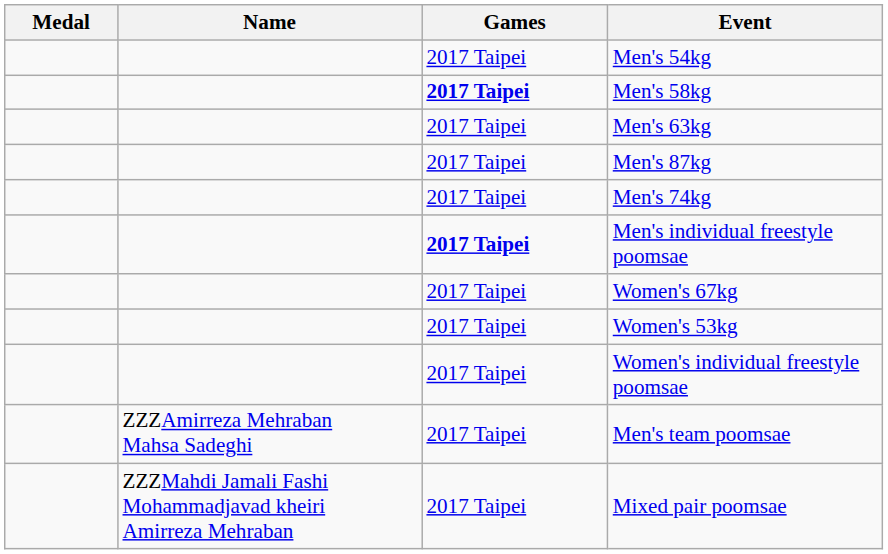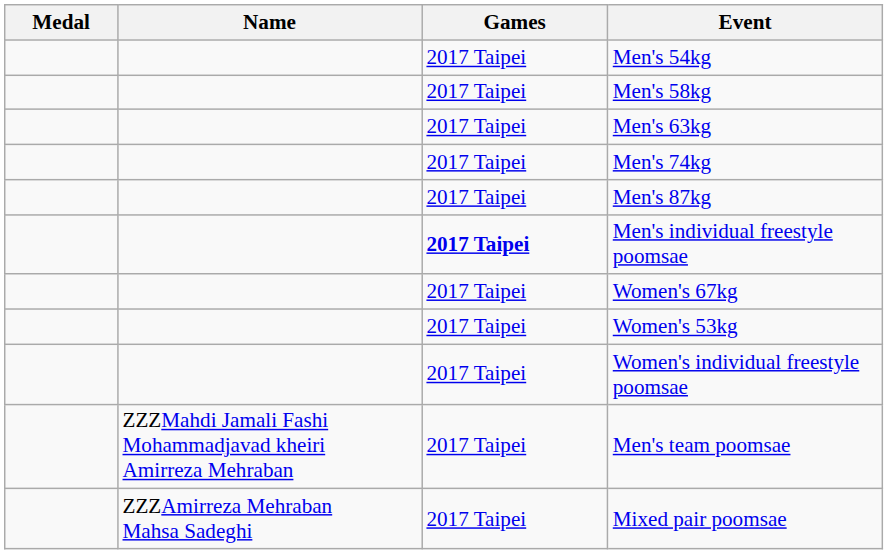 <table class="wikitable sortable" style="font-size:90%">
 <tr>
 <th width="70">Medal</th>
 <th width="200">Name</th>
 <th width="120">Games</th>
 <th width="180">Event</th>
 </tr>
 <tr>
 <td></td>
 <td></td>
 <td><a href='#'>2017 Taipei</a></td>
 <td><a href='#'>Men's 54kg</a></td>
 </tr>
 <tr>
 <td></td>
 <td></td>
-<td><strong><a href='#'>2017 Taipei</a></strong></td>
+<td><a href='#'>2017 Taipei</a></td>
 <td><a href='#'>Men's 58kg</a></td>
 </tr>
 <tr>
 <td></td>
 <td></td>
 <td><a href='#'>2017 Taipei</a></td>
 <td><a href='#'>Men's 63kg</a></td>
 </tr>
 <tr>
 <td></td>
 <td></td>
 <td><a href='#'>2017 Taipei</a></td>
-<td><a href='#'>Men's 87kg</a></td>
+<td><a href='#'>Men's 74kg</a></td>
 </tr>
 <tr>
 <td></td>
 <td></td>
 <td><a href='#'>2017 Taipei</a></td>
-<td><a href='#'>Men's 74kg</a></td>
+<td><a href='#'>Men's 87kg</a></td>
 </tr>
 <tr>
 <td></td>
 <td></td>
 <td><strong><a href='#'>2017 Taipei</a></strong></td>
 <td><a href='#'>Men's individual freestyle poomsae</a></td>
 </tr>
 <tr>
 <td></td>
 <td></td>
 <td><a href='#'>2017 Taipei</a></td>
 <td><a href='#'>Women's 67kg</a></td>
 </tr>
 <tr>
 <td></td>
 <td></td>
 <td><a href='#'>2017 Taipei</a></td>
 <td><a href='#'>Women's 53kg</a></td>
 </tr>
 <tr>
 <td></td>
 <td></td>
 <td><a href='#'>2017 Taipei</a></td>
 <td><a href='#'>Women's individual freestyle poomsae</a></td>
 </tr>
 <tr>
 <td></td>
-<td><span>ZZZ</span><a href='#'>Amirreza Mehraban</a><br><a href='#'>Mahsa Sadeghi</a></td>
+<td><span>ZZZ</span><a href='#'>Mahdi Jamali Fashi</a><br><a href='#'>Mohammadjavad kheiri</a><br><a href='#'>Amirreza Mehraban</a></td>
 <td><a href='#'>2017 Taipei</a></td>
 <td><a href='#'>Men's team poomsae</a></td>
 </tr>
 <tr>
 <td></td>
-<td><span>ZZZ</span><a href='#'>Mahdi Jamali Fashi</a><br><a href='#'>Mohammadjavad kheiri</a><br><a href='#'>Amirreza Mehraban</a></td>
+<td><span>ZZZ</span><a href='#'>Amirreza Mehraban</a><br><a href='#'>Mahsa Sadeghi</a></td>
 <td><a href='#'>2017 Taipei</a></td>
 <td><a href='#'>Mixed pair poomsae</a></td>
 </tr>
 </table>
